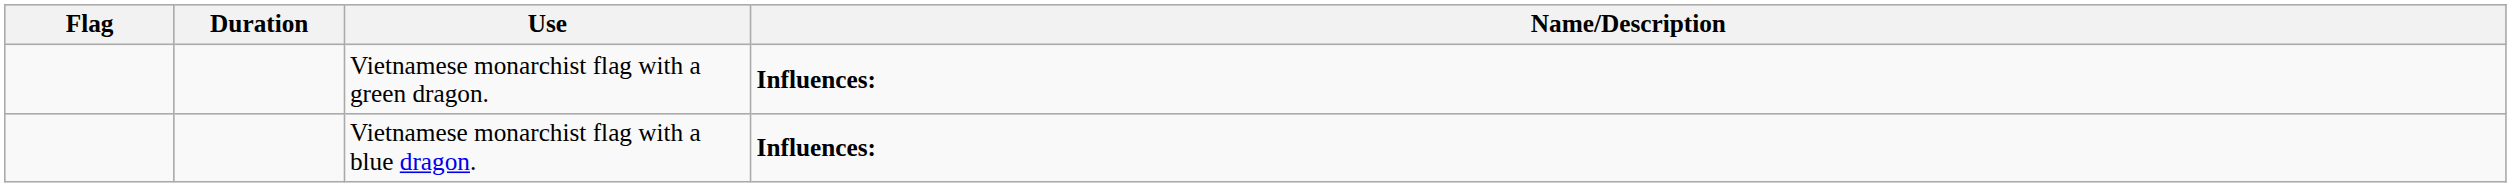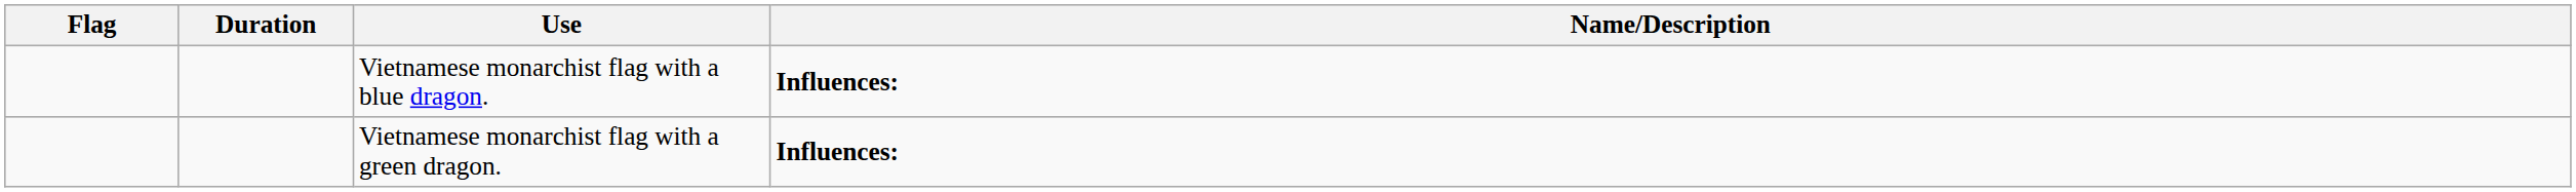 <table class="wikitable" style="width:100%">
 <tr>
 <th width="100px">Flag</th>
 <th width="100px">Duration</th>
 <th width="250px">Use</th>
 <th style="min-width:250px">Name/Description</th>
 </tr>
 <tr>
 <td></td>
 <td></td>
-<td>Vietnamese monarchist flag with a green dragon.</td>
+<td>Vietnamese monarchist flag with a blue <a href='#'>dragon</a>.</td>
 <td><strong>Influences:</strong>  </td>
 </tr>
 <tr>
 <td></td>
 <td></td>
-<td>Vietnamese monarchist flag with a blue <a href='#'>dragon</a>.</td>
+<td>Vietnamese monarchist flag with a green dragon.</td>
 <td><strong>Influences:</strong>  </td>
 </tr>
 </table>
